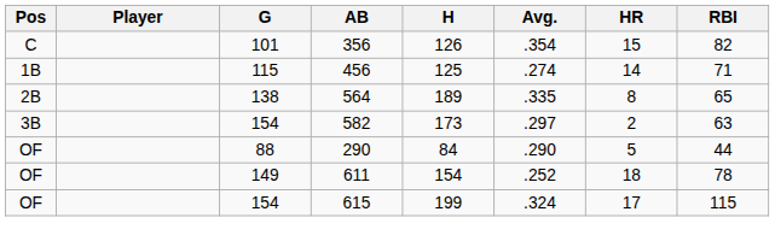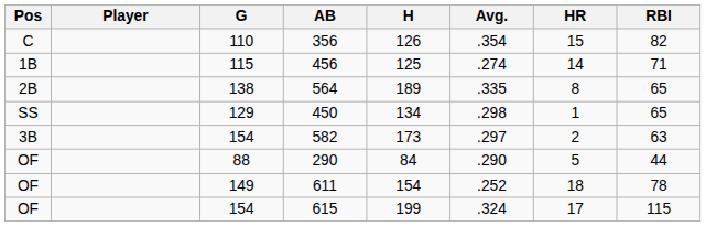 <table class="wikitable sortable">
 <tr>
 <th bgcolor="#DDDDFF" width="5%">Pos</th>
 <th bgcolor="#DDDDFF" width="16%">Player</th>
 <th bgcolor="#DDDDFF" width="9%">G</th>
 <th bgcolor="#DDDDFF" width="9%">AB</th>
 <th bgcolor="#DDDDFF" width="9%">H</th>
 <th bgcolor="#DDDDFF" width="9%">Avg.</th>
 <th bgcolor="#DDDDFF" width="9%">HR</th>
 <th bgcolor="#DDDDFF" width="9%">RBI</th>
 </tr>
 <tr align="center">
 <td>C</td>
 <td></td>
-<td>101</td>
+<td>110</td>
 <td>356</td>
 <td>126</td>
 <td>.354</td>
 <td>15</td>
 <td>82</td>
 </tr>
 <tr align="center">
 <td>1B</td>
 <td></td>
 <td>115</td>
 <td>456</td>
 <td>125</td>
 <td>.274</td>
 <td>14</td>
 <td>71</td>
 </tr>
 <tr align="center">
 <td>2B</td>
 <td></td>
 <td>138</td>
 <td>564</td>
 <td>189</td>
 <td>.335</td>
 <td>8</td>
+<td>65</td>
+</tr>
+<tr align="center">
+<td>SS</td>
+<td></td>
+<td>129</td>
+<td>450</td>
+<td>134</td>
+<td>.298</td>
+<td>1</td>
 <td>65</td>
 </tr>
 <tr align="center">
 <td>3B</td>
 <td></td>
 <td>154</td>
 <td>582</td>
 <td>173</td>
 <td>.297</td>
 <td>2</td>
 <td>63</td>
 </tr>
 <tr align="center">
 <td>OF</td>
 <td></td>
 <td>88</td>
 <td>290</td>
 <td>84</td>
 <td>.290</td>
 <td>5</td>
 <td>44</td>
 </tr>
 <tr align="center">
 <td>OF</td>
 <td></td>
 <td>149</td>
 <td>611</td>
 <td>154</td>
 <td>.252</td>
 <td>18</td>
 <td>78</td>
 </tr>
 <tr align="center">
 <td>OF</td>
 <td></td>
 <td>154</td>
 <td>615</td>
 <td>199</td>
 <td>.324</td>
 <td>17</td>
 <td>115</td>
 </tr>
 </table>
